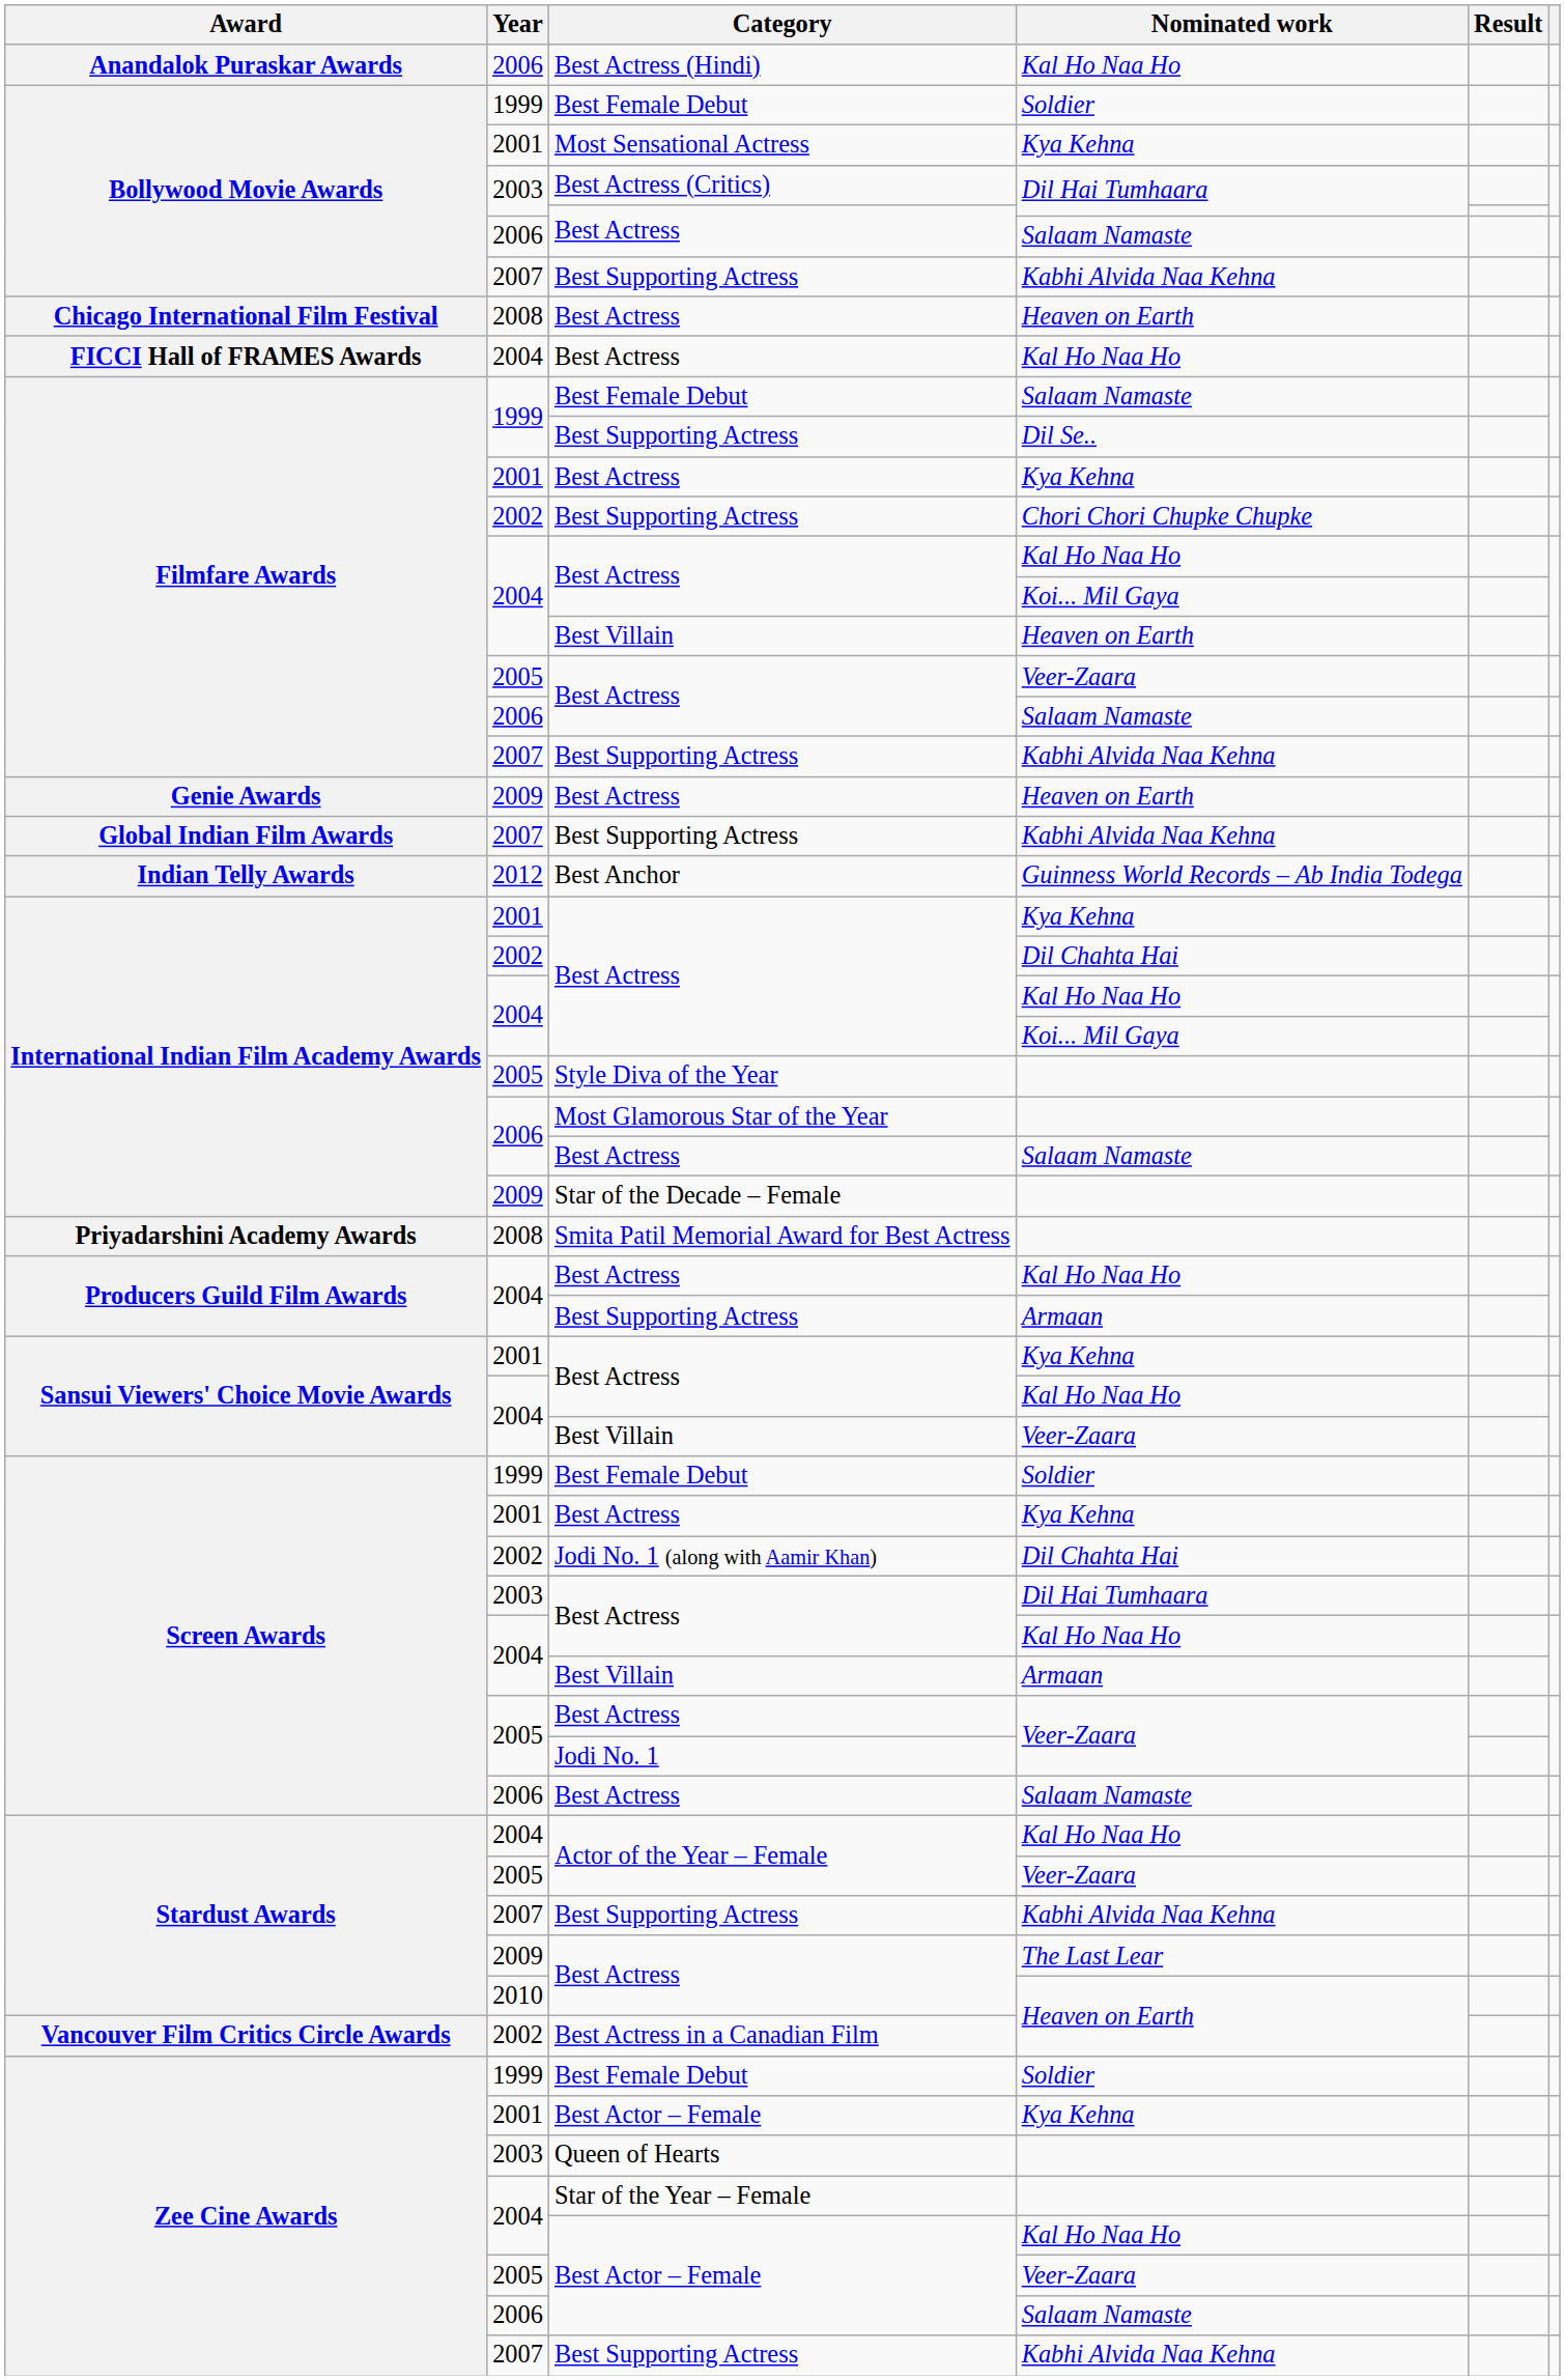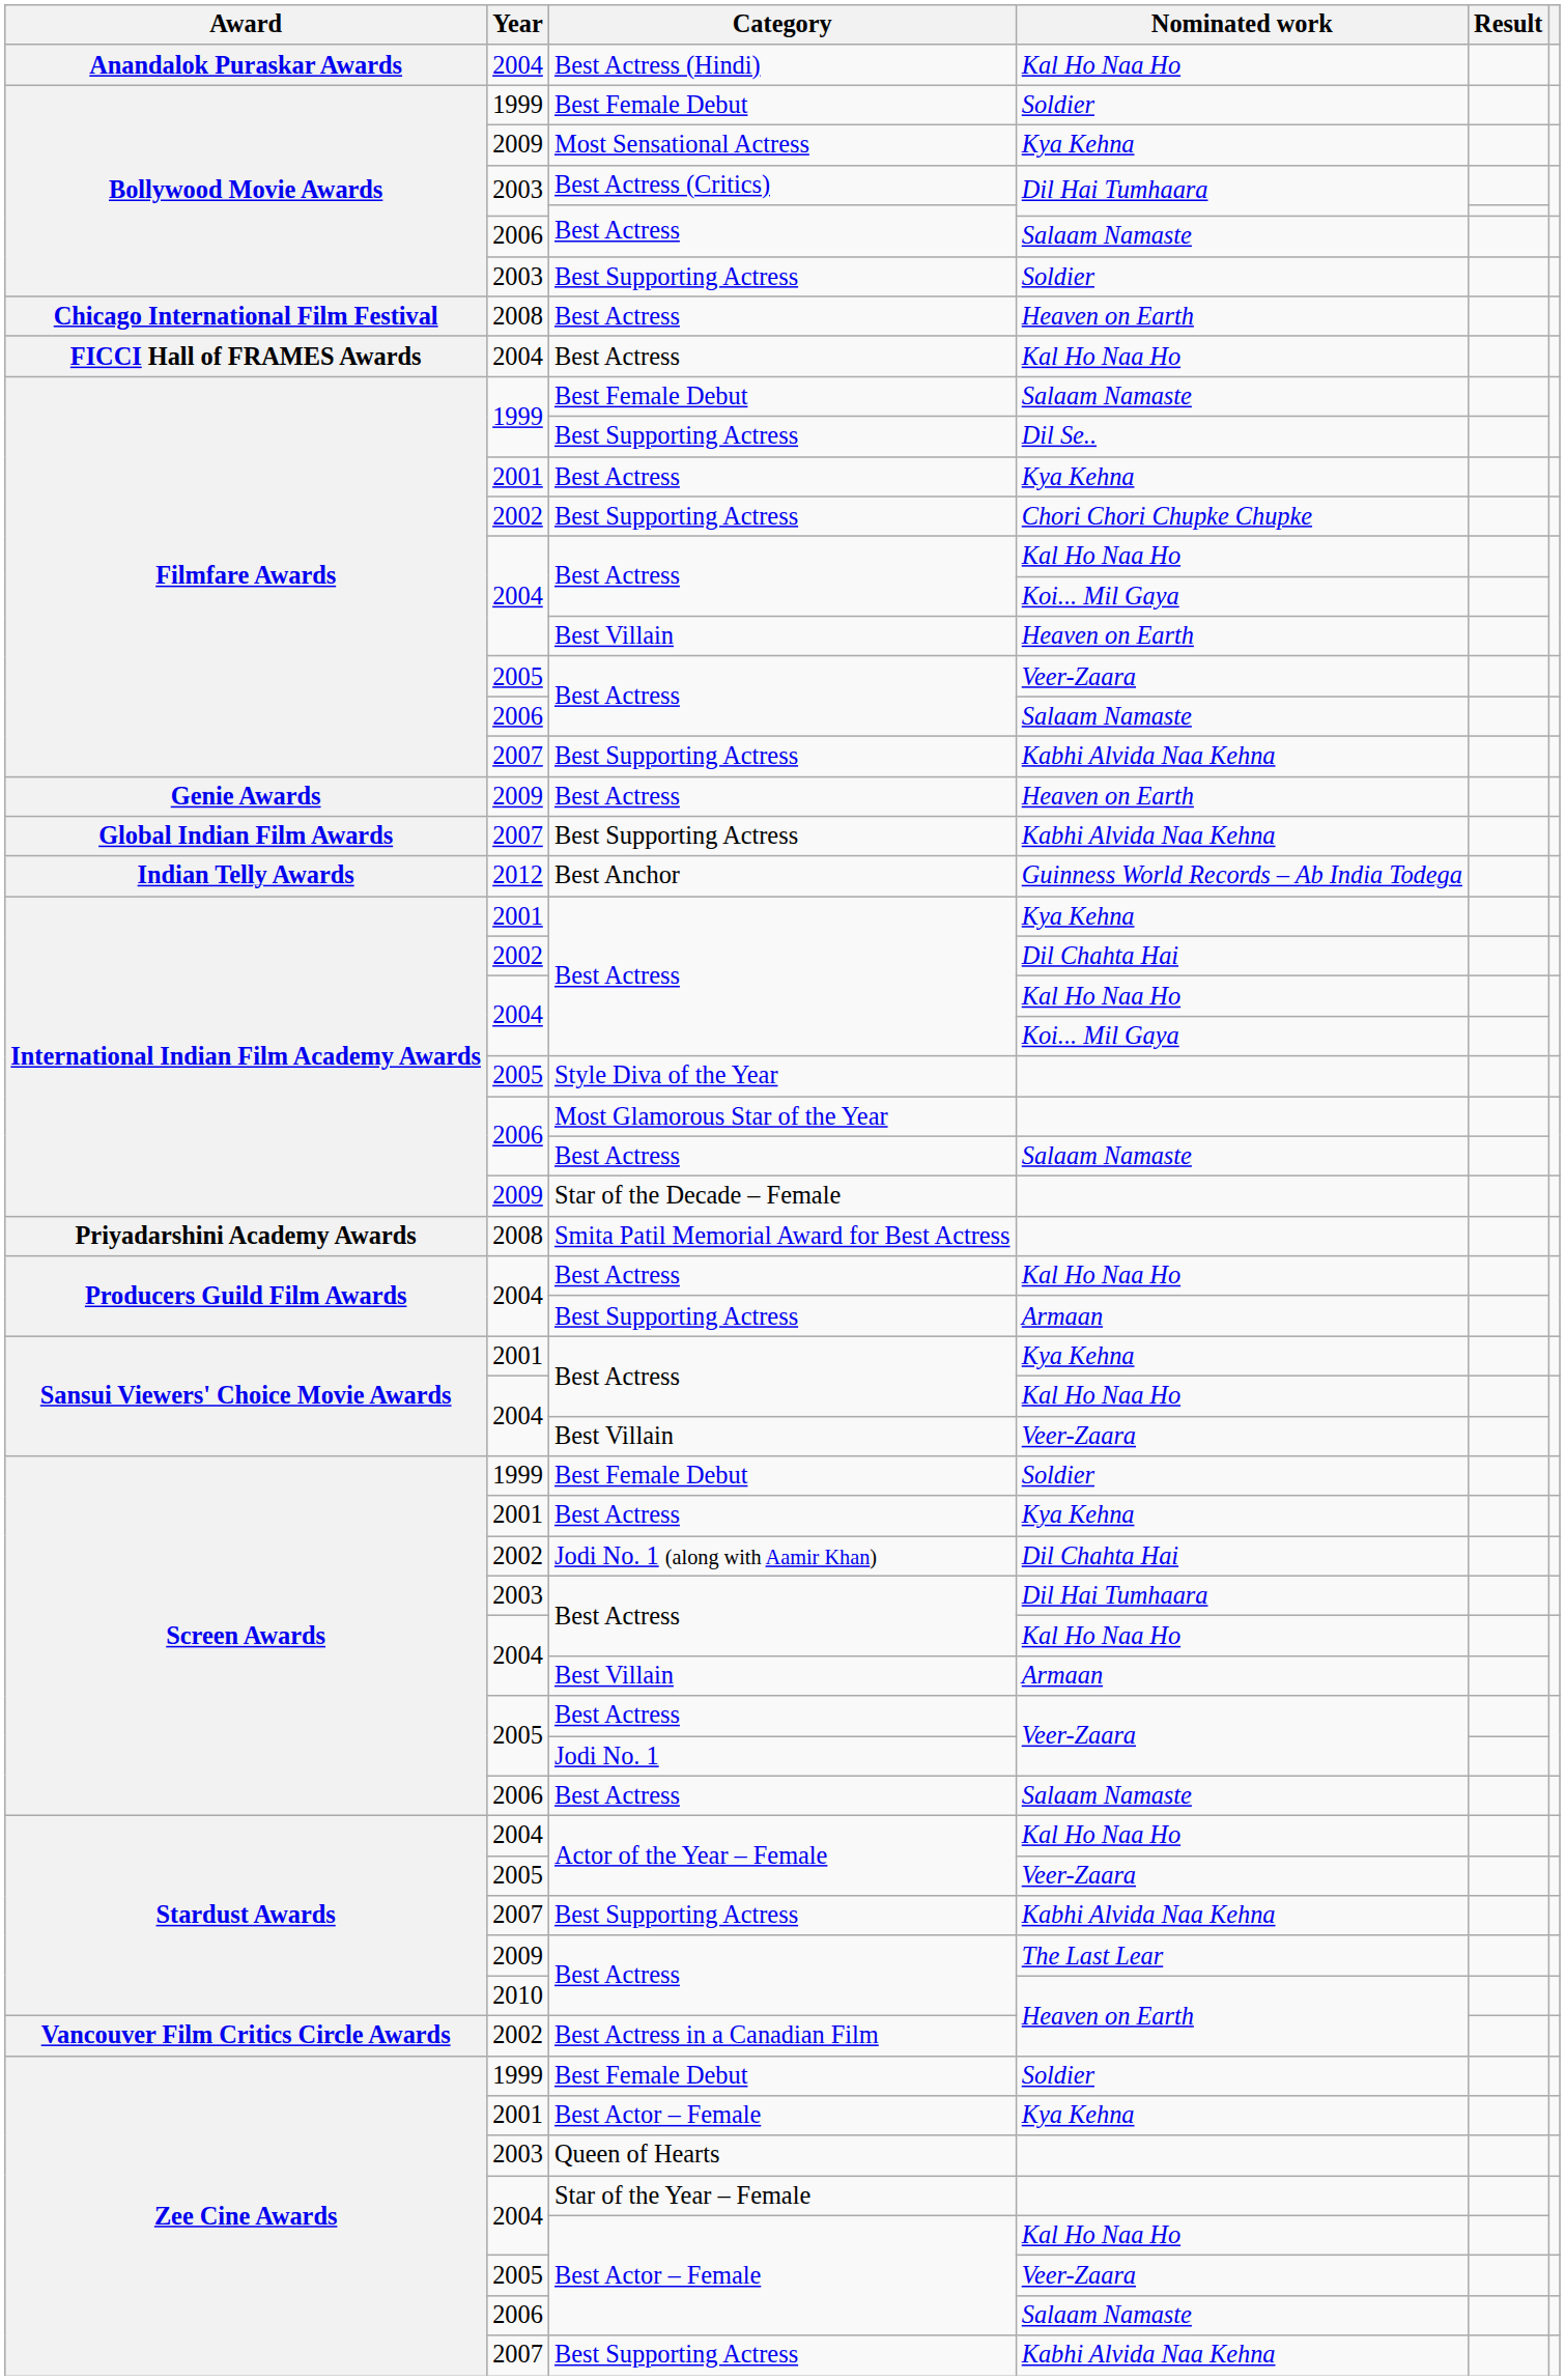 <table class="wikitable sortable plainrowheaders">
 <tr>
 <th scope="col">Award</th>
 <th scope="col">Year</th>
 <th scope="col">Category</th>
 <th scope="col">Nominated work</th>
 <th scope="col">Result</th>
 <th scope="col"class="unsortable"></th>
 </tr>
 <tr>
 <th scope="row"><a href='#'>Anandalok Puraskar Awards</a> </th>
-<td><a href='#'>2006</a></td>
+<td><a href='#'>2004</a></td>
 <td><a href='#'>Best Actress (Hindi)</a></td>
 <td><em><a href='#'>Kal Ho Naa Ho</a></em></td>
 <td></td>
 <td style="text-align:center;"></td>
 </tr>
 <tr>
 <th scope="row" rowspan="6"><a href='#'>Bollywood Movie Awards</a> </th>
 <td>1999</td>
 <td><a href='#'>Best Female Debut</a></td>
 <td><em><a href='#'>Soldier</a></em></td>
 <td></td>
 <td style="text-align:center;"></td>
 </tr>
 <tr>
-<td>2001</td>
+<td>2009</td>
 <td><a href='#'>Most Sensational Actress</a></td>
 <td><em><a href='#'>Kya Kehna</a></em></td>
 <td></td>
 <td style="text-align:center;"></td>
 </tr>
 <tr>
 <td rowspan="2">2003</td>
 <td><a href='#'>Best Actress (Critics)</a></td>
 <td rowspan="2"><em><a href='#'>Dil Hai Tumhaara</a></em></td>
 <td></td>
 <td style="text-align:center;" rowspan="2"></td>
 </tr>
 <tr>
 <td rowspan="2"><a href='#'>Best Actress</a></td>
 <td></td>
 </tr>
 <tr>
 <td>2006</td>
 <td><em><a href='#'>Salaam Namaste</a></em></td>
 <td></td>
 <td style="text-align:center;"></td>
 </tr>
 <tr>
-<td>2007</td>
+<td>2003</td>
 <td><a href='#'>Best Supporting Actress</a></td>
-<td><em><a href='#'>Kabhi Alvida Naa Kehna</a></em></td>
+<td><em><a href='#'>Soldier</a></em></td>
 <td></td>
 <td style="text-align:center;"></td>
 </tr>
 <tr>
 <th scope="row"><a href='#'>Chicago International Film Festival</a> </th>
 <td>2008</td>
 <td><a href='#'>Best Actress</a></td>
 <td><em><a href='#'>Heaven on Earth</a></em></td>
 <td></td>
 <td style="text-align:center;"></td>
 </tr>
 <tr>
 <th scope="row"><a href='#'>FICCI</a> Hall of FRAMES Awards </th>
 <td>2004</td>
 <td>Best Actress</td>
 <td><em><a href='#'>Kal Ho Naa Ho</a></em></td>
 <td></td>
 <td style="text-align:center;"></td>
 </tr>
 <tr>
 <th scope="row" rowspan="10"><a href='#'>Filmfare Awards</a></th>
 <td rowspan="2"><a href='#'>1999</a></td>
 <td><a href='#'>Best Female Debut</a></td>
 <td><em><a href='#'>Salaam Namaste</a></em></td>
 <td></td>
 <td style="text-align:center;" rowspan="2"><br></td>
 </tr>
 <tr>
 <td><a href='#'>Best Supporting Actress</a></td>
 <td><em><a href='#'>Dil Se..</a></em></td>
 <td></td>
 </tr>
 <tr>
 <td><a href='#'>2001</a></td>
 <td><a href='#'>Best Actress</a></td>
 <td><em><a href='#'>Kya Kehna</a></em></td>
 <td></td>
 <td style="text-align:center;"></td>
 </tr>
 <tr>
 <td><a href='#'>2002</a></td>
 <td><a href='#'>Best Supporting Actress</a></td>
 <td><em><a href='#'>Chori Chori Chupke Chupke</a></em></td>
 <td></td>
 <td style="text-align:center;"></td>
 </tr>
 <tr>
 <td rowspan="3"><a href='#'>2004</a></td>
 <td rowspan="2"><a href='#'>Best Actress</a></td>
 <td><em><a href='#'>Kal Ho Naa Ho</a></em></td>
 <td></td>
 <td style="text-align:center;" rowspan="3"><br></td>
 </tr>
 <tr>
 <td><em><a href='#'>Koi... Mil Gaya</a></em></td>
 <td></td>
 </tr>
 <tr>
 <td><a href='#'>Best Villain</a></td>
 <td><em><a href='#'>Heaven on Earth</a></em></td>
 <td></td>
 </tr>
 <tr>
 <td><a href='#'>2005</a></td>
 <td rowspan="2"><a href='#'>Best Actress</a></td>
 <td><em><a href='#'>Veer-Zaara</a></em></td>
 <td></td>
 <td style="text-align:center;"></td>
 </tr>
 <tr>
 <td><a href='#'>2006</a></td>
 <td><em><a href='#'>Salaam Namaste</a></em></td>
 <td></td>
 <td style="text-align:center;"></td>
 </tr>
 <tr>
 <td><a href='#'>2007</a></td>
 <td><a href='#'>Best Supporting Actress</a></td>
 <td><em><a href='#'>Kabhi Alvida Naa Kehna</a></em></td>
 <td></td>
 <td style="text-align:center;"></td>
 </tr>
 <tr>
 <th scope="row"><a href='#'>Genie Awards</a> </th>
 <td><a href='#'>2009</a></td>
 <td><a href='#'>Best Actress</a></td>
 <td><em><a href='#'>Heaven on Earth</a></em></td>
 <td></td>
 <td style="text-align:center;"><br></td>
 </tr>
 <tr>
 <th scope="row"><a href='#'>Global Indian Film Awards</a></th>
 <td><a href='#'>2007</a></td>
 <td>Best Supporting Actress</td>
 <td><em><a href='#'>Kabhi Alvida Naa Kehna</a></em></td>
 <td></td>
 <td style="text-align:center;"></td>
 </tr>
 <tr>
 <th scope="row"><a href='#'>Indian Telly Awards</a> </th>
 <td><a href='#'>2012</a></td>
 <td>Best Anchor</td>
 <td><em><a href='#'>Guinness World Records&nbsp;– Ab India Todega</a></em></td>
 <td></td>
 <td style="text-align:center;"></td>
 </tr>
 <tr>
 <th scope="row" rowspan="8"><a href='#'>International Indian Film Academy Awards</a></th>
 <td><a href='#'>2001</a></td>
 <td rowspan="4"><a href='#'>Best Actress</a></td>
 <td><em><a href='#'>Kya Kehna</a></em></td>
 <td></td>
 <td style="text-align:center;"></td>
 </tr>
 <tr>
 <td><a href='#'>2002</a></td>
 <td><em><a href='#'>Dil Chahta Hai</a></em></td>
 <td></td>
 <td style="text-align:center;"></td>
 </tr>
 <tr>
 <td rowspan="2"><a href='#'>2004</a></td>
 <td><em><a href='#'>Kal Ho Naa Ho</a></em></td>
 <td></td>
 <td style="text-align:center;" rowspan="2"><br></td>
 </tr>
 <tr>
 <td><em><a href='#'>Koi... Mil Gaya</a></em></td>
 <td></td>
 </tr>
 <tr>
 <td><a href='#'>2005</a></td>
 <td><a href='#'>Style Diva of the Year</a></td>
 <td style="text-align:center;"></td>
 <td></td>
 <td style="text-align:center;"></td>
 </tr>
 <tr>
 <td rowspan="2"><a href='#'>2006</a></td>
 <td><a href='#'>Most Glamorous Star of the Year</a></td>
 <td style="text-align:center;"></td>
 <td></td>
 <td style="text-align:center;" rowspan="2"><br></td>
 </tr>
 <tr>
 <td><a href='#'>Best Actress</a></td>
 <td><em><a href='#'>Salaam Namaste</a></em></td>
 <td></td>
 </tr>
 <tr>
 <td><a href='#'>2009</a></td>
 <td>Star of the Decade – Female</td>
 <td style="text-align:center;"></td>
 <td></td>
 <td style="text-align:center;"></td>
 </tr>
 <tr>
 <th scope="row">Priyadarshini Academy Awards </th>
 <td>2008</td>
 <td><a href='#'>Smita Patil Memorial Award for Best Actress</a></td>
 <td style="text-align:center;"></td>
 <td></td>
 <td style="text-align:center;"><br></td>
 </tr>
 <tr>
 <th scope="row" rowspan="2"><a href='#'>Producers Guild Film Awards</a></th>
 <td rowspan="2">2004</td>
 <td><a href='#'>Best Actress</a></td>
 <td><em><a href='#'>Kal Ho Naa Ho</a></em></td>
 <td></td>
 <td style="text-align:center;" rowspan="2"></td>
 </tr>
 <tr>
 <td><a href='#'>Best Supporting Actress</a></td>
 <td><em><a href='#'>Armaan</a></em></td>
 <td></td>
 </tr>
 <tr>
 <th scope="row" rowspan="3"><a href='#'>Sansui Viewers' Choice Movie Awards</a> </th>
 <td>2001</td>
 <td rowspan="2">Best Actress</td>
 <td><em><a href='#'>Kya Kehna</a></em></td>
 <td></td>
 <td style="text-align:center;"></td>
 </tr>
 <tr>
 <td rowspan="2">2004</td>
 <td><em><a href='#'>Kal Ho Naa Ho</a></em></td>
 <td></td>
 <td style="text-align:center;" rowspan="2"><br></td>
 </tr>
 <tr>
 <td>Best Villain</td>
 <td><em><a href='#'>Veer-Zaara</a></em></td>
 <td></td>
 </tr>
 <tr>
 <th scope="row" rowspan="9"><a href='#'>Screen Awards</a></th>
 <td>1999</td>
 <td><a href='#'>Best Female Debut</a></td>
 <td><em><a href='#'>Soldier</a></em></td>
 <td></td>
 <td style="text-align:center;"></td>
 </tr>
 <tr>
 <td>2001</td>
 <td><a href='#'>Best Actress</a></td>
 <td><em><a href='#'>Kya Kehna</a></em></td>
 <td></td>
 <td style="text-align:center;"></td>
 </tr>
 <tr>
 <td>2002</td>
 <td><a href='#'>Jodi No. 1</a> <small>(along with <a href='#'>Aamir Khan</a>)</small></td>
 <td><em><a href='#'>Dil Chahta Hai</a></em></td>
 <td></td>
 <td style="text-align:center;"></td>
 </tr>
 <tr>
 <td>2003</td>
 <td rowspan="2">Best Actress</td>
 <td><em><a href='#'>Dil Hai Tumhaara</a></em></td>
 <td></td>
 <td style="text-align:center;"></td>
 </tr>
 <tr>
 <td rowspan="2">2004</td>
 <td><em><a href='#'>Kal Ho Naa Ho</a></em></td>
 <td></td>
 <td style="text-align:center;" rowspan="2"></td>
 </tr>
 <tr>
 <td><a href='#'>Best Villain</a></td>
 <td><em><a href='#'>Armaan</a></em></td>
 <td></td>
 </tr>
 <tr>
 <td rowspan="2">2005</td>
 <td><a href='#'>Best Actress</a></td>
 <td rowspan="2"><em><a href='#'>Veer-Zaara</a></em></td>
 <td></td>
 <td style="text-align:center;" rowspan="2"></td>
 </tr>
 <tr>
 <td><a href='#'>Jodi No. 1</a> </td>
 <td></td>
 </tr>
 <tr>
 <td>2006</td>
 <td><a href='#'>Best Actress</a></td>
 <td><em><a href='#'>Salaam Namaste</a></em></td>
 <td></td>
 <td style="text-align:center;"></td>
 </tr>
 <tr>
 <th scope="row" rowspan="5"><a href='#'>Stardust Awards</a></th>
 <td>2004</td>
 <td rowspan="2"><a href='#'>Actor of the Year – Female</a></td>
 <td><em><a href='#'>Kal Ho Naa Ho</a></em></td>
 <td></td>
 <td style="text-align:center;"></td>
 </tr>
 <tr>
 <td>2005</td>
 <td><em><a href='#'>Veer-Zaara</a></em></td>
 <td></td>
 <td style="text-align:center;"></td>
 </tr>
 <tr>
 <td>2007</td>
 <td><a href='#'>Best Supporting Actress</a></td>
 <td><em><a href='#'>Kabhi Alvida Naa Kehna</a></em></td>
 <td></td>
 <td style="text-align:center;"></td>
 </tr>
 <tr>
 <td>2009</td>
 <td rowspan="2"><a href='#'>Best Actress</a></td>
 <td><em><a href='#'>The Last Lear</a></em></td>
 <td></td>
 <td style="text-align:center;"></td>
 </tr>
 <tr>
 <td>2010</td>
 <td rowspan="2"><em><a href='#'>Heaven on Earth</a></em></td>
 <td></td>
 <td style="text-align:center;"></td>
 </tr>
 <tr>
 <th scope="row"><a href='#'>Vancouver Film Critics Circle Awards</a> </th>
 <td>2002</td>
 <td><a href='#'>Best Actress in a Canadian Film</a></td>
 <td></td>
 <td style="text-align:center;"></td>
 </tr>
 <tr>
 <th scope="row" rowspan="8"><a href='#'>Zee Cine Awards</a> </th>
 <td>1999</td>
 <td><a href='#'>Best Female Debut</a></td>
 <td><em><a href='#'>Soldier</a></em></td>
 <td></td>
 <td style="text-align:center;"></td>
 </tr>
 <tr>
 <td>2001</td>
 <td><a href='#'>Best Actor – Female</a></td>
 <td><em><a href='#'>Kya Kehna</a></em></td>
 <td></td>
 <td style="text-align:center;"></td>
 </tr>
 <tr>
 <td>2003</td>
 <td>Queen of Hearts</td>
 <td style="text-align:center;"></td>
 <td></td>
 <td style="text-align:center;"></td>
 </tr>
 <tr>
 <td rowspan="2">2004</td>
 <td>Star of the Year – Female</td>
 <td style="text-align:center;"></td>
 <td></td>
 <td style="text-align:center;" rowspan="2"><br></td>
 </tr>
 <tr>
 <td rowspan="3"><a href='#'>Best Actor – Female</a></td>
 <td><em><a href='#'>Kal Ho Naa Ho</a></em></td>
 <td></td>
 </tr>
 <tr>
 <td>2005</td>
 <td><em><a href='#'>Veer-Zaara</a></em></td>
 <td></td>
 <td style="text-align:center;"></td>
 </tr>
 <tr>
 <td>2006</td>
 <td><em><a href='#'>Salaam Namaste</a></em></td>
 <td></td>
 <td style="text-align:center;"></td>
 </tr>
 <tr>
 <td>2007</td>
 <td><a href='#'>Best Supporting Actress</a></td>
 <td><em><a href='#'>Kabhi Alvida Naa Kehna</a></em></td>
 <td></td>
 <td style="text-align:center;"></td>
 </tr>
 </table>
